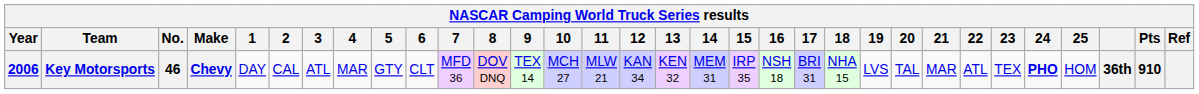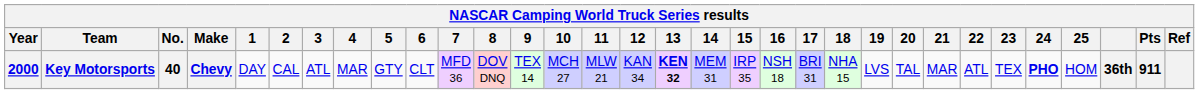 <table class="wikitable" style="text-align:center; font-size:75%">
 <tr>
 <th colspan=45><a href='#'>NASCAR Camping World Truck Series</a> results</th>
 </tr>
 <tr>
 <th>Year</th>
 <th>Team</th>
 <th>No.</th>
 <th>Make</th>
 <th>1</th>
 <th>2</th>
 <th>3</th>
 <th>4</th>
 <th>5</th>
 <th>6</th>
 <th>7</th>
 <th>8</th>
 <th>9</th>
 <th>10</th>
 <th>11</th>
 <th>12</th>
 <th>13</th>
 <th>14</th>
 <th>15</th>
 <th>16</th>
 <th>17</th>
 <th>18</th>
 <th>19</th>
 <th>20</th>
 <th>21</th>
 <th>22</th>
 <th>23</th>
 <th>24</th>
 <th>25</th>
 <th></th>
 <th>Pts</th>
 <th>Ref</th>
 </tr>
 <tr>
-<th><a href='#'>2006</a></th>
+<th><a href='#'>2000</a></th>
 <th><a href='#'>Key Motorsports</a></th>
-<th>46</th>
+<th>40</th>
 <th><a href='#'>Chevy</a></th>
 <td><a href='#'>DAY</a></td>
 <td><a href='#'>CAL</a></td>
 <td><a href='#'>ATL</a></td>
 <td><a href='#'>MAR</a></td>
 <td><a href='#'>GTY</a></td>
 <td><a href='#'>CLT</a></td>
 <td style="background:#EFCFFF;"><a href='#'>MFD</a><br><small>36</small></td>
 <td style="background:#FFCFCF;"><a href='#'>DOV</a><br><small>DNQ</small></td>
 <td style="background:#DFFFDF;"><a href='#'>TEX</a><br><small>14</small></td>
 <td style="background:#CFCFFF;"><a href='#'>MCH</a><br><small>27</small></td>
 <td style="background:#CFCFFF;"><a href='#'>MLW</a><br><small>21</small></td>
 <td style="background:#CFCFFF;"><a href='#'>KAN</a><br><small>34</small></td>
-<td style="background:#EFCFFF;"><a href='#'>KEN</a><br><small>32</small></td>
+<td style="background:#EFCFFF;"><strong><a href='#'>KEN</a><br><small>32</small></strong></td>
 <td style="background:#CFCFFF;"><a href='#'>MEM</a><br><small>31</small></td>
 <td style="background:#EFCFFF;"><a href='#'>IRP</a><br><small>35</small></td>
 <td style="background:#DFFFDF;"><a href='#'>NSH</a><br><small>18</small></td>
 <td style="background:#CFCFFF;"><a href='#'>BRI</a><br><small>31</small></td>
 <td style="background:#DFFFDF;"><a href='#'>NHA</a><br><small>15</small></td>
 <td><a href='#'>LVS</a></td>
 <td><a href='#'>TAL</a></td>
 <td><a href='#'>MAR</a></td>
 <td><a href='#'>ATL</a></td>
 <td><a href='#'>TEX</a></td>
 <td><strong><a href='#'>PHO</a></strong></td>
 <td><a href='#'>HOM</a></td>
 <th>36th</th>
-<th>910</th>
+<th>911</th>
 <th></th>
 </tr>
 </table>
